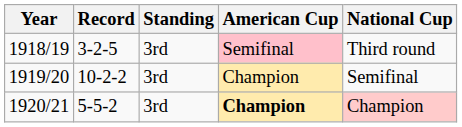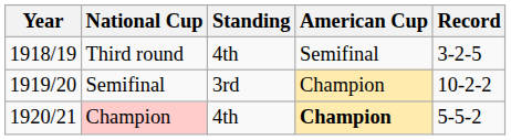 <table class="wikitable">
 <tr>
 <th>Year</th>
-<th>Record</th>
+<th>National Cup</th>
 <th>Standing</th>
 <th>American Cup</th>
-<th>National Cup</th>
+<th>Record</th>
 </tr>
 <tr>
 <td>1918/19</td>
+<td>Third round</td>
+<td>4th</td>
+<td>Semifinal</td>
 <td>3-2-5</td>
-<td>3rd</td>
-<td style="background: pink;">Semifinal</td>
-<td>Third round</td>
 </tr>
 <tr>
 <td>1919/20</td>
-<td>10-2-2</td>
+<td>Semifinal</td>
 <td>3rd</td>
 <td bgcolor="FFEBAD">Champion</td>
-<td>Semifinal</td>
+<td>10-2-2</td>
 </tr>
 <tr>
 <td>1920/21</td>
+<td bgcolor="FFCBCB">Champion</td>
+<td>4th</td>
+<td bgcolor="FFEBAD"><strong>Champion</strong></td>
 <td>5-5-2</td>
-<td>3rd</td>
-<td bgcolor="FFEBAD"><strong>Champion</strong></td>
-<td bgcolor="FFCBCB">Champion</td>
 </tr>
 </table>
